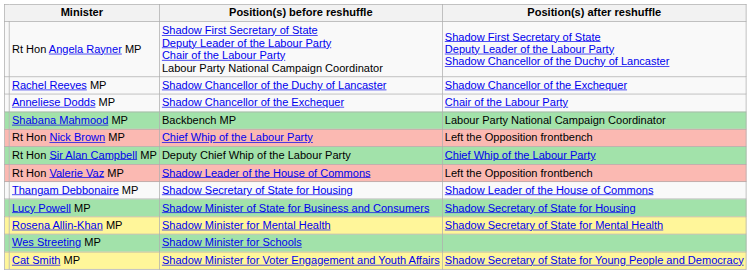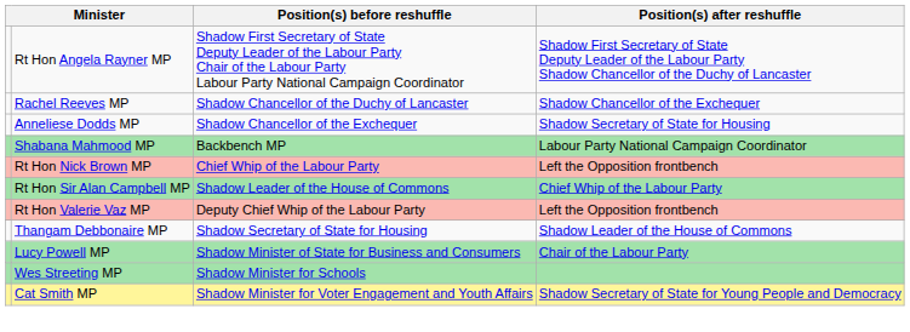 <table class="wikitable">
 <tr>
 <th scope="col" colspan=2>Minister</th>
 <th scope="col">Position(s) before reshuffle</th>
 <th scope="col">Position(s) after reshuffle</th>
 </tr>
 <tr>
 <td></td>
 <td>Rt Hon <a href='#'>Angela Rayner</a> MP</td>
 <td><a href='#'>Shadow First Secretary of State</a><br><a href='#'>Deputy Leader of the Labour Party</a><br><a href='#'>Chair of the Labour Party</a><br>Labour Party National Campaign Coordinator</td>
 <td><a href='#'>Shadow First Secretary of State</a><br><a href='#'>Deputy Leader of the Labour Party</a><br><a href='#'>Shadow Chancellor of the Duchy of Lancaster</a><br></td>
 </tr>
 <tr>
 <td></td>
 <td><a href='#'>Rachel Reeves</a> MP</td>
 <td><a href='#'>Shadow Chancellor of the Duchy of Lancaster</a></td>
 <td><a href='#'>Shadow Chancellor of the Exchequer</a></td>
 </tr>
 <tr>
 <td></td>
 <td><a href='#'>Anneliese Dodds</a> MP</td>
 <td><a href='#'>Shadow Chancellor of the Exchequer</a></td>
-<td><a href='#'>Chair of the Labour Party</a></td>
+<td><a href='#'>Shadow Secretary of State for Housing</a></td>
 </tr>
 <tr style="background:#A2E2AA;" colspan="4" |>
 <td></td>
 <td><a href='#'>Shabana Mahmood</a> MP</td>
 <td>Backbench MP</td>
 <td>Labour Party National Campaign Coordinator</td>
 </tr>
 <tr style="background:#FBB9B2;" colspan="4" |>
 <td></td>
 <td>Rt Hon <a href='#'>Nick Brown</a> MP</td>
 <td><a href='#'>Chief Whip of the Labour Party</a></td>
 <td>Left the Opposition frontbench</td>
 </tr>
 <tr style="background:#A2E2AA;" colspan="4" |>
 <td></td>
 <td>Rt Hon <a href='#'>Sir Alan Campbell</a> MP</td>
-<td>Deputy Chief Whip of the Labour Party</td>
+<td><a href='#'>Shadow Leader of the House of Commons</a></td>
 <td><a href='#'>Chief Whip of the Labour Party</a></td>
 </tr>
 <tr style="background:#FBB9B2;" colspan="4" |>
 <td></td>
 <td>Rt Hon <a href='#'>Valerie Vaz</a> MP</td>
-<td><a href='#'>Shadow Leader of the House of Commons</a></td>
+<td>Deputy Chief Whip of the Labour Party</td>
 <td>Left the Opposition frontbench</td>
 </tr>
 <tr>
 <td></td>
 <td><a href='#'>Thangam Debbonaire</a> MP</td>
 <td><a href='#'>Shadow Secretary of State for Housing</a></td>
 <td><a href='#'>Shadow Leader of the House of Commons</a></td>
 </tr>
 <tr style="background:#A2E2AA;" colspan="4" |>
 <td></td>
 <td><a href='#'>Lucy Powell</a> MP</td>
 <td><a href='#'>Shadow Minister of State for Business and Consumers</a></td>
-<td><a href='#'>Shadow Secretary of State for Housing</a></td>
-</tr>
-<tr style="background:#FFF69A;" colspan="4" |>
-<td></td>
-<td><a href='#'>Rosena Allin-Khan</a> MP</td>
-<td><a href='#'>Shadow Minister for Mental Health</a></td>
-<td><a href='#'>Shadow Secretary of State for Mental Health</a></td>
+<td><a href='#'>Chair of the Labour Party</a></td>
 </tr>
 <tr style="background:#A2E2AA;" colspan="4" |>
 <td></td>
 <td><a href='#'>Wes Streeting</a> MP</td>
 <td><a href='#'>Shadow Minister for Schools</a></td>
 <td></td>
 </tr>
 <tr style="background:#FFF69A;" colspan="4" |>
 <td></td>
 <td><a href='#'>Cat Smith</a> MP</td>
 <td><a href='#'>Shadow Minister for Voter Engagement and Youth Affairs</a></td>
 <td><a href='#'>Shadow Secretary of State for Young People and Democracy</a></td>
 </tr>
 </table>
